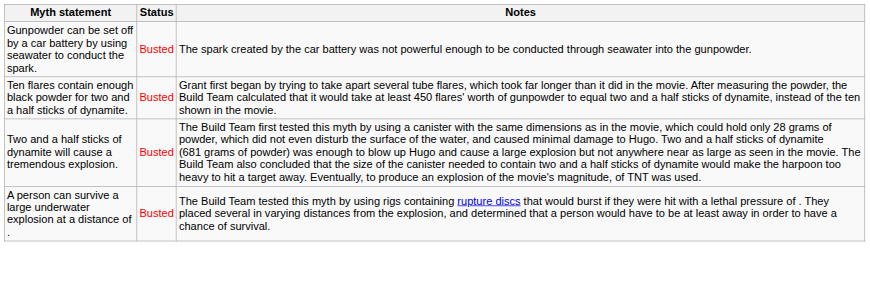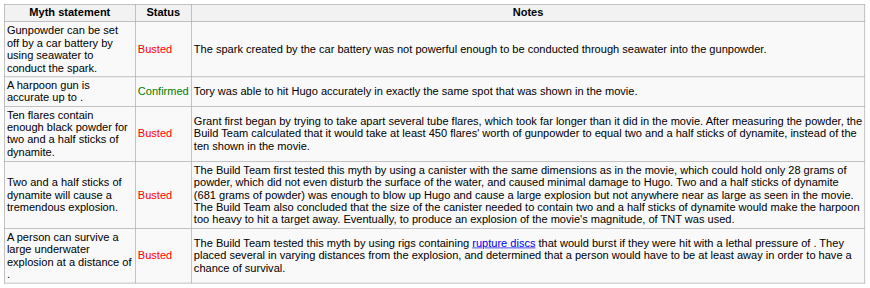 <table class="wikitable plainrowheaders">
 <tr>
 <th>Myth statement</th>
 <th>Status</th>
 <th>Notes</th>
 </tr>
 <tr>
 <td>Gunpowder can be set off by a car battery by using seawater to conduct the spark.</td>
 <td style="color:red">Busted</td>
 <td>The spark created by the car battery was not powerful enough to be conducted through seawater into the gunpowder.</td>
+</tr>
+<tr>
+<td>A harpoon gun is accurate up to .</td>
+<td style="color:green">Confirmed</td>
+<td>Tory was able to hit Hugo accurately in exactly the same spot that was shown in the movie.</td>
 </tr>
 <tr>
 <td>Ten flares contain enough black powder for two and a half sticks of dynamite.</td>
 <td style="color:red">Busted</td>
 <td>Grant first began by trying to take apart several tube flares, which took far longer than it did in the movie. After measuring the powder, the Build Team calculated that it would take at least 450 flares' worth of gunpowder to equal two and a half sticks of dynamite, instead of the ten shown in the movie.</td>
 </tr>
 <tr>
 <td>Two and a half sticks of dynamite will cause a tremendous explosion.</td>
 <td style="color:red">Busted</td>
 <td>The Build Team first tested this myth by using a canister with the same dimensions as in the movie, which could hold only 28 grams of powder, which did not even disturb the surface of the water, and caused minimal damage to Hugo. Two and a half sticks of dynamite (681 grams of powder) was enough to blow up Hugo and cause a large explosion but not anywhere near as large as seen in the movie. The Build Team also concluded that the size of the canister needed to contain two and a half sticks of dynamite would make the harpoon too heavy to hit a target  away. Eventually, to produce an explosion of the movie's magnitude,  of TNT was used.</td>
 </tr>
 <tr>
 <td>A person can survive a large underwater explosion at a distance of .</td>
 <td style="color:red">Busted</td>
 <td>The Build Team tested this myth by using rigs containing <a href='#'>rupture discs</a> that would burst if they were hit with a lethal pressure of . They placed several in varying distances from the explosion, and determined that a person would have to be at least  away in order to have a chance of survival.</td>
 </tr>
 </table>
